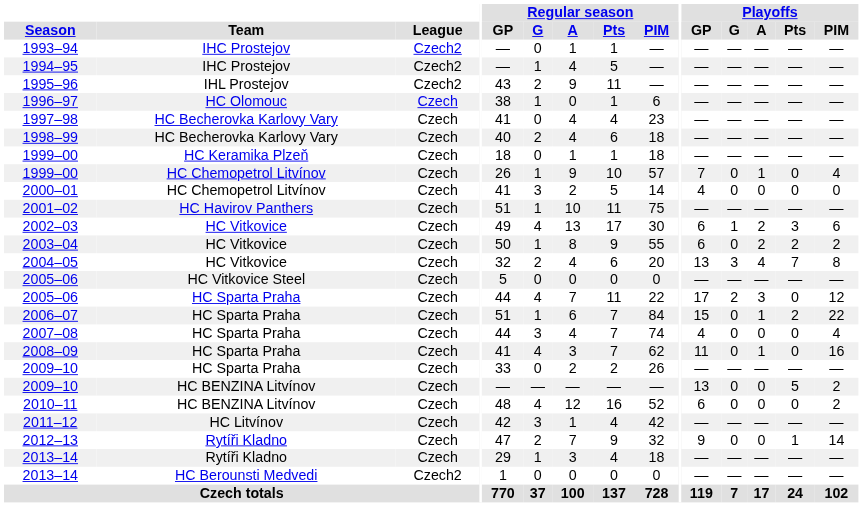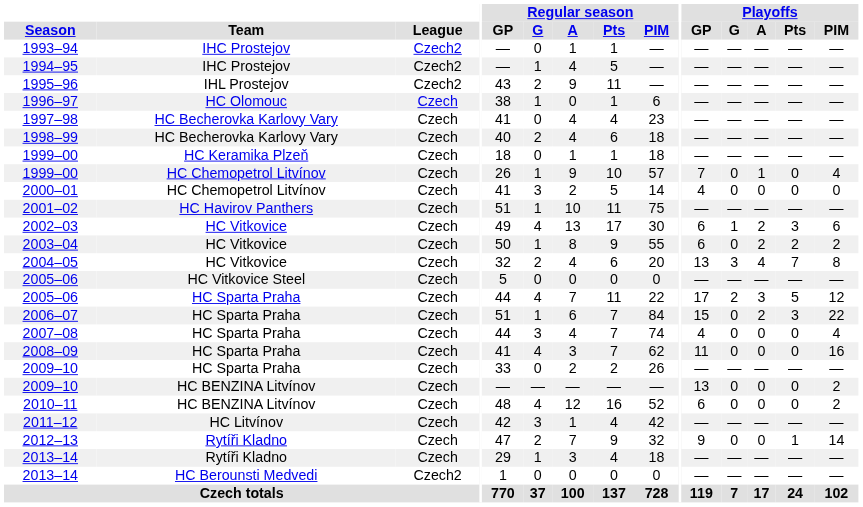 <table border="0" cellpadding="1" cellspacing="0" style="text-align:center; width:60em">
 <tr bgcolor="#e0e0e0">
 <th colspan="3" bgcolor="#ffffff"></th>
 <th rowspan="99" bgcolor="#ffffff"></th>
 <th colspan="5"><a href='#'>Regular season</a></th>
 <th rowspan="99" bgcolor="#ffffff"></th>
 <th colspan="5"><a href='#'>Playoffs</a></th>
 </tr>
 <tr bgcolor="#e0e0e0">
 <th><a href='#'>Season</a></th>
 <th>Team</th>
 <th>League</th>
 <th>GP</th>
 <th><a href='#'>G</a></th>
 <th><a href='#'>A</a></th>
 <th><a href='#'>Pts</a></th>
 <th><a href='#'>PIM</a></th>
 <th>GP</th>
 <th>G</th>
 <th>A</th>
 <th>Pts</th>
 <th>PIM</th>
 </tr>
 <tr>
 <td><a href='#'>1993–94</a></td>
 <td><a href='#'>IHC Prostejov</a></td>
 <td><a href='#'>Czech2</a></td>
 <td>—</td>
 <td>0</td>
 <td>1</td>
 <td>1</td>
 <td>—</td>
 <td>—</td>
 <td>—</td>
 <td>—</td>
 <td>—</td>
 <td>—</td>
 </tr>
 <tr bgcolor="#f0f0f0">
 <td><a href='#'>1994–95</a></td>
 <td>IHC Prostejov</td>
 <td>Czech2</td>
 <td>—</td>
 <td>1</td>
 <td>4</td>
 <td>5</td>
 <td>—</td>
 <td>—</td>
 <td>—</td>
 <td>—</td>
 <td>—</td>
 <td>—</td>
 </tr>
 <tr>
 <td><a href='#'>1995–96</a></td>
 <td>IHL Prostejov</td>
 <td>Czech2</td>
 <td>43</td>
 <td>2</td>
 <td>9</td>
 <td>11</td>
 <td>—</td>
 <td>—</td>
 <td>—</td>
 <td>—</td>
 <td>—</td>
 <td>—</td>
 </tr>
 <tr bgcolor="#f0f0f0">
 <td><a href='#'>1996–97</a></td>
 <td><a href='#'>HC Olomouc</a></td>
 <td><a href='#'>Czech</a></td>
 <td>38</td>
 <td>1</td>
 <td>0</td>
 <td>1</td>
 <td>6</td>
 <td>—</td>
 <td>—</td>
 <td>—</td>
 <td>—</td>
 <td>—</td>
 </tr>
 <tr>
 <td><a href='#'>1997–98</a></td>
 <td><a href='#'>HC Becherovka Karlovy Vary</a></td>
 <td>Czech</td>
 <td>41</td>
 <td>0</td>
 <td>4</td>
 <td>4</td>
 <td>23</td>
 <td>—</td>
 <td>—</td>
 <td>—</td>
 <td>—</td>
 <td>—</td>
 </tr>
 <tr bgcolor="#f0f0f0">
 <td><a href='#'>1998–99</a></td>
 <td>HC Becherovka Karlovy Vary</td>
 <td>Czech</td>
 <td>40</td>
 <td>2</td>
 <td>4</td>
 <td>6</td>
 <td>18</td>
 <td>—</td>
 <td>—</td>
 <td>—</td>
 <td>—</td>
 <td>—</td>
 </tr>
 <tr>
 <td><a href='#'>1999–00</a></td>
 <td><a href='#'>HC Keramika Plzeň</a></td>
 <td>Czech</td>
 <td>18</td>
 <td>0</td>
 <td>1</td>
 <td>1</td>
 <td>18</td>
 <td>—</td>
 <td>—</td>
 <td>—</td>
 <td>—</td>
 <td>—</td>
 </tr>
 <tr bgcolor="#f0f0f0">
 <td><a href='#'>1999–00</a></td>
 <td><a href='#'>HC Chemopetrol Litvínov</a></td>
 <td>Czech</td>
 <td>26</td>
 <td>1</td>
 <td>9</td>
 <td>10</td>
 <td>57</td>
 <td>7</td>
 <td>0</td>
 <td>1</td>
 <td>0</td>
 <td>4</td>
 </tr>
 <tr>
 <td><a href='#'>2000–01</a></td>
 <td>HC Chemopetrol Litvínov</td>
 <td>Czech</td>
 <td>41</td>
 <td>3</td>
 <td>2</td>
 <td>5</td>
 <td>14</td>
 <td>4</td>
 <td>0</td>
 <td>0</td>
 <td>0</td>
 <td>0</td>
 </tr>
 <tr bgcolor="#f0f0f0">
 <td><a href='#'>2001–02</a></td>
 <td><a href='#'>HC Havirov Panthers</a></td>
 <td>Czech</td>
 <td>51</td>
 <td>1</td>
 <td>10</td>
 <td>11</td>
 <td>75</td>
 <td>—</td>
 <td>—</td>
 <td>—</td>
 <td>—</td>
 <td>—</td>
 </tr>
 <tr>
 <td><a href='#'>2002–03</a></td>
 <td><a href='#'>HC Vitkovice</a></td>
 <td>Czech</td>
 <td>49</td>
 <td>4</td>
 <td>13</td>
 <td>17</td>
 <td>30</td>
 <td>6</td>
 <td>1</td>
 <td>2</td>
 <td>3</td>
 <td>6</td>
 </tr>
 <tr bgcolor="#f0f0f0">
 <td><a href='#'>2003–04</a></td>
 <td>HC Vitkovice</td>
 <td>Czech</td>
 <td>50</td>
 <td>1</td>
 <td>8</td>
 <td>9</td>
 <td>55</td>
 <td>6</td>
 <td>0</td>
 <td>2</td>
 <td>2</td>
 <td>2</td>
 </tr>
 <tr>
 <td><a href='#'>2004–05</a></td>
 <td>HC Vitkovice</td>
 <td>Czech</td>
 <td>32</td>
 <td>2</td>
 <td>4</td>
 <td>6</td>
 <td>20</td>
 <td>13</td>
 <td>3</td>
 <td>4</td>
 <td>7</td>
 <td>8</td>
 </tr>
 <tr bgcolor="#f0f0f0">
 <td><a href='#'>2005–06</a></td>
 <td>HC Vitkovice Steel</td>
 <td>Czech</td>
 <td>5</td>
 <td>0</td>
 <td>0</td>
 <td>0</td>
 <td>0</td>
 <td>—</td>
 <td>—</td>
 <td>—</td>
 <td>—</td>
 <td>—</td>
 </tr>
 <tr>
 <td><a href='#'>2005–06</a></td>
 <td><a href='#'>HC Sparta Praha</a></td>
 <td>Czech</td>
 <td>44</td>
 <td>4</td>
 <td>7</td>
 <td>11</td>
 <td>22</td>
 <td>17</td>
 <td>2</td>
 <td>3</td>
-<td>0</td>
+<td>5</td>
 <td>12</td>
 </tr>
 <tr bgcolor="#f0f0f0">
 <td><a href='#'>2006–07</a></td>
 <td>HC Sparta Praha</td>
 <td>Czech</td>
 <td>51</td>
 <td>1</td>
 <td>6</td>
 <td>7</td>
 <td>84</td>
 <td>15</td>
 <td>0</td>
-<td>1</td>
 <td>2</td>
+<td>3</td>
 <td>22</td>
 </tr>
 <tr>
 <td><a href='#'>2007–08</a></td>
 <td>HC Sparta Praha</td>
 <td>Czech</td>
 <td>44</td>
 <td>3</td>
 <td>4</td>
 <td>7</td>
 <td>74</td>
 <td>4</td>
 <td>0</td>
 <td>0</td>
 <td>0</td>
 <td>4</td>
 </tr>
 <tr bgcolor="#f0f0f0">
 <td><a href='#'>2008–09</a></td>
 <td>HC Sparta Praha</td>
 <td>Czech</td>
 <td>41</td>
 <td>4</td>
 <td>3</td>
 <td>7</td>
 <td>62</td>
 <td>11</td>
 <td>0</td>
-<td>1</td>
+<td>0</td>
 <td>0</td>
 <td>16</td>
 </tr>
 <tr>
 <td><a href='#'>2009–10</a></td>
 <td>HC Sparta Praha</td>
 <td>Czech</td>
 <td>33</td>
 <td>0</td>
 <td>2</td>
 <td>2</td>
 <td>26</td>
 <td>—</td>
 <td>—</td>
 <td>—</td>
 <td>—</td>
 <td>—</td>
 </tr>
 <tr bgcolor="#f0f0f0">
 <td><a href='#'>2009–10</a></td>
 <td>HC BENZINA Litvínov</td>
 <td>Czech</td>
 <td>—</td>
 <td>—</td>
 <td>—</td>
 <td>—</td>
 <td>—</td>
 <td>13</td>
 <td>0</td>
 <td>0</td>
-<td>5</td>
+<td>0</td>
 <td>2</td>
 </tr>
 <tr>
 <td><a href='#'>2010–11</a></td>
 <td>HC BENZINA Litvínov</td>
 <td>Czech</td>
 <td>48</td>
 <td>4</td>
 <td>12</td>
 <td>16</td>
 <td>52</td>
 <td>6</td>
 <td>0</td>
 <td>0</td>
 <td>0</td>
 <td>2</td>
 </tr>
 <tr bgcolor="#f0f0f0">
 <td><a href='#'>2011–12</a></td>
 <td>HC Litvínov</td>
 <td>Czech</td>
 <td>42</td>
 <td>3</td>
 <td>1</td>
 <td>4</td>
 <td>42</td>
 <td>—</td>
 <td>—</td>
 <td>—</td>
 <td>—</td>
 <td>—</td>
 </tr>
 <tr>
 <td><a href='#'>2012–13</a></td>
 <td><a href='#'>Rytíři Kladno</a></td>
 <td>Czech</td>
 <td>47</td>
 <td>2</td>
 <td>7</td>
 <td>9</td>
 <td>32</td>
 <td>9</td>
 <td>0</td>
 <td>0</td>
 <td>1</td>
 <td>14</td>
 </tr>
 <tr bgcolor="#f0f0f0">
 <td><a href='#'>2013–14</a></td>
 <td>Rytíři Kladno</td>
 <td>Czech</td>
 <td>29</td>
 <td>1</td>
 <td>3</td>
 <td>4</td>
 <td>18</td>
 <td>—</td>
 <td>—</td>
 <td>—</td>
 <td>—</td>
 <td>—</td>
 </tr>
 <tr>
 <td><a href='#'>2013–14</a></td>
 <td><a href='#'>HC Berounsti Medvedi</a></td>
 <td>Czech2</td>
 <td>1</td>
 <td>0</td>
 <td>0</td>
 <td>0</td>
 <td>0</td>
 <td>—</td>
 <td>—</td>
 <td>—</td>
 <td>—</td>
 <td>—</td>
 </tr>
 <tr>
 </tr>
 <tr ALIGN="center" bgcolor="#e0e0e0">
 <th colspan="3">Czech totals</th>
 <th ALIGN="center">770</th>
 <th ALIGN="center">37</th>
 <th ALIGN="center">100</th>
 <th ALIGN="center">137</th>
 <th ALIGN="center">728</th>
 <th ALIGN="center">119</th>
 <th ALIGN="center">7</th>
 <th ALIGN="center">17</th>
 <th ALIGN="center">24</th>
 <th ALIGN="center">102</th>
 </tr>
 </table>
